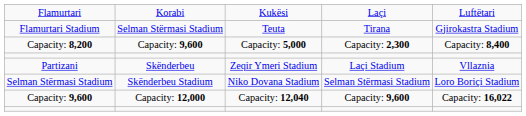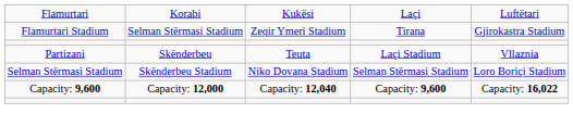 <table class="wikitable" style="text-align:center">
 <tr>
 <td><a href='#'>Flamurtari</a></td>
 <td><a href='#'>Korabi</a></td>
 <td><a href='#'>Kukësi</a></td>
 <td><a href='#'>Laçi</a></td>
 <td><a href='#'>Luftëtari</a></td>
 </tr>
 <tr>
 <td><a href='#'>Flamurtari Stadium</a></td>
 <td><a href='#'>Selman Stërmasi Stadium</a></td>
-<td><a href='#'>Teuta</a></td>
+<td><a href='#'>Zeqir Ymeri Stadium</a></td>
 <td><a href='#'>Tirana</a></td>
 <td><a href='#'>Gjirokastra Stadium</a></td>
-</tr>
-<tr>
-<td>Capacity: <strong>8,200</strong></td>
-<td>Capacity: <strong>9,600</strong></td>
-<td>Capacity: <strong>5,000</strong></td>
-<td>Capacity: <strong>2,300</strong></td>
-<td>Capacity: <strong>8,400</strong></td>
 </tr>
 <tr>
 <td></td>
 <td></td>
 <td></td>
 <td></td>
 <td></td>
 </tr>
 <tr>
 <td><a href='#'>Partizani</a></td>
 <td><a href='#'>Skënderbeu</a></td>
-<td><a href='#'>Zeqir Ymeri Stadium</a></td>
+<td><a href='#'>Teuta</a></td>
 <td><a href='#'>Laçi Stadium</a></td>
 <td><a href='#'>Vllaznia</a></td>
 </tr>
 <tr>
 <td><a href='#'>Selman Stërmasi Stadium</a></td>
 <td><a href='#'>Skënderbeu Stadium</a></td>
 <td><a href='#'>Niko Dovana Stadium</a></td>
 <td><a href='#'>Selman Stërmasi Stadium</a></td>
 <td><a href='#'>Loro Boriçi Stadium</a></td>
 </tr>
 <tr>
 <td>Capacity: <strong>9,600</strong></td>
 <td>Capacity: <strong>12,000</strong></td>
 <td>Capacity: <strong>12,040</strong></td>
 <td>Capacity: <strong>9,600</strong></td>
 <td>Capacity: <strong>16,022</strong></td>
 </tr>
 <tr>
 <td></td>
 <td></td>
 <td></td>
 <td></td>
 <td></td>
 </tr>
 </table>
